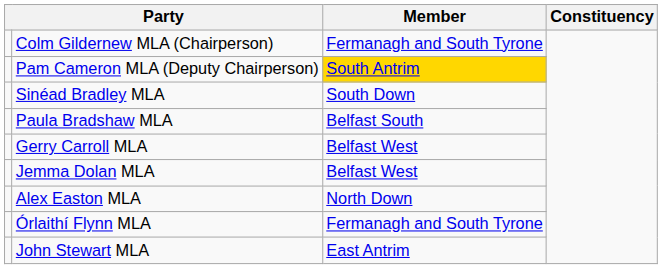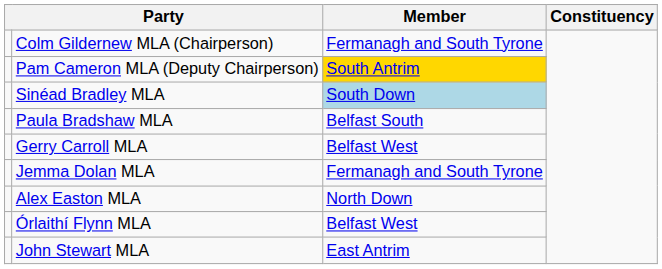 <table class="wikitable" border="1">
 <tr>
 <th colspan="2" scope="col">Party</th>
 <th scope="col">Member</th>
 <th scope="col">Constituency</th>
 </tr>
 <tr>
 <td></td>
 <td><a href='#'>Colm Gildernew</a> MLA (Chairperson)</td>
 <td><a href='#'>Fermanagh and South Tyrone</a></td>
 </tr>
 <tr>
 <td></td>
 <td><a href='#'>Pam Cameron</a> MLA (Deputy Chairperson)</td>
 <td style="background: gold;"><a href='#'>South Antrim</a></td>
 </tr>
 <tr>
 <td></td>
 <td><a href='#'>Sinéad Bradley</a> MLA</td>
-<td><a href='#'>South Down</a></td>
+<td style="background: lightblue;"><a href='#'>South Down</a></td>
 </tr>
 <tr>
 <td></td>
 <td><a href='#'>Paula Bradshaw</a> MLA</td>
 <td><a href='#'>Belfast South</a></td>
 </tr>
 <tr>
 <td></td>
 <td><a href='#'>Gerry Carroll</a> MLA</td>
 <td><a href='#'>Belfast West</a></td>
 </tr>
 <tr>
 <td></td>
 <td><a href='#'>Jemma Dolan</a> MLA</td>
-<td><a href='#'>Belfast West</a></td>
+<td><a href='#'>Fermanagh and South Tyrone</a></td>
 </tr>
 <tr>
 <td></td>
 <td><a href='#'>Alex Easton</a> MLA</td>
 <td><a href='#'>North Down</a></td>
 </tr>
 <tr>
 <td></td>
 <td><a href='#'>Órlaithí Flynn</a> MLA</td>
-<td><a href='#'>Fermanagh and South Tyrone</a></td>
+<td><a href='#'>Belfast West</a></td>
 </tr>
 <tr>
 <td></td>
 <td><a href='#'>John Stewart</a> MLA</td>
 <td><a href='#'>East Antrim</a></td>
 </tr>
 </table>
